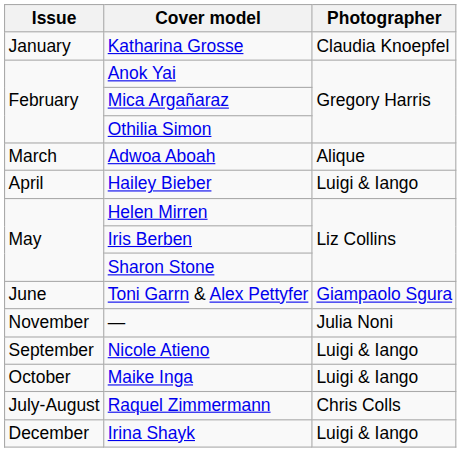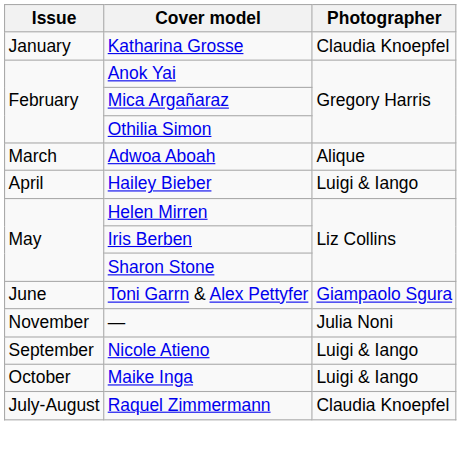 <table class="sortable wikitable">
 <tr>
 <th>Issue</th>
 <th>Cover model</th>
 <th>Photographer</th>
 </tr>
 <tr>
 <td>January</td>
 <td><a href='#'>Katharina Grosse</a></td>
 <td>Claudia Knoepfel</td>
 </tr>
 <tr>
 <td rowspan=3>February</td>
 <td><a href='#'>Anok Yai</a></td>
 <td rowspan="3">Gregory Harris</td>
 </tr>
 <tr>
 <td><a href='#'>Mica Argañaraz</a></td>
 </tr>
 <tr>
 <td><a href='#'>Othilia Simon</a></td>
 </tr>
 <tr>
 <td>March</td>
 <td><a href='#'>Adwoa Aboah</a></td>
 <td>Alique</td>
 </tr>
 <tr>
 <td>April</td>
 <td><a href='#'>Hailey Bieber</a></td>
 <td>Luigi & Iango</td>
 </tr>
 <tr>
 <td rowspan=3>May</td>
 <td><a href='#'>Helen Mirren</a></td>
 <td rowspan="3">Liz Collins</td>
 </tr>
 <tr>
 <td><a href='#'>Iris Berben</a></td>
 </tr>
 <tr>
 <td><a href='#'>Sharon Stone</a></td>
 </tr>
 <tr>
 <td>June</td>
 <td><a href='#'>Toni Garrn</a> & <a href='#'>Alex Pettyfer</a></td>
 <td><a href='#'>Giampaolo Sgura</a></td>
 </tr>
 <tr>
 <td>November</td>
 <td>—</td>
 <td>Julia Noni</td>
 </tr>
 <tr>
 <td>September</td>
 <td><a href='#'>Nicole Atieno</a></td>
 <td>Luigi & Iango</td>
 </tr>
 <tr>
 <td>October</td>
 <td><a href='#'>Maike Inga</a></td>
 <td>Luigi & Iango</td>
 </tr>
 <tr>
 <td>July-August</td>
 <td><a href='#'>Raquel Zimmermann</a></td>
-<td>Chris Colls</td>
-</tr>
-<tr>
-<td>December</td>
-<td><a href='#'>Irina Shayk</a></td>
-<td>Luigi & Iango</td>
+<td>Claudia Knoepfel</td>
 </tr>
 </table>
